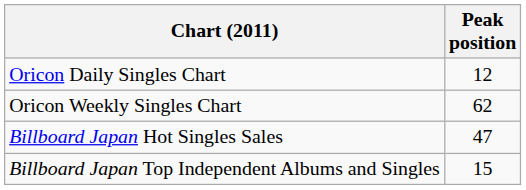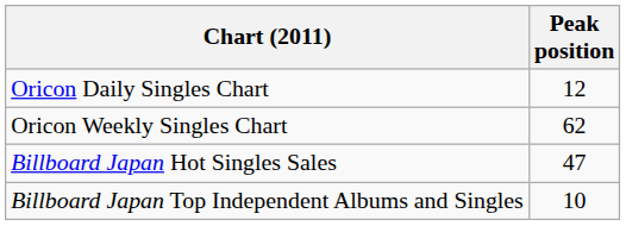 <table class="wikitable sortable" border="1">
 <tr>
 <th>Chart (2011)</th>
 <th>Peak<br>position</th>
 </tr>
 <tr>
 <td><a href='#'>Oricon</a> Daily Singles Chart</td>
 <td style="text-align:center;">12</td>
 </tr>
 <tr>
 <td>Oricon Weekly Singles Chart</td>
 <td align="center">62</td>
 </tr>
 <tr>
 <td><em><a href='#'>Billboard Japan</a></em> Hot Singles Sales</td>
 <td align="center">47</td>
 </tr>
 <tr>
 <td><em>Billboard Japan</em> Top Independent Albums and Singles</td>
-<td align="center">15</td>
+<td align="center">10</td>
 </tr>
 </table>
